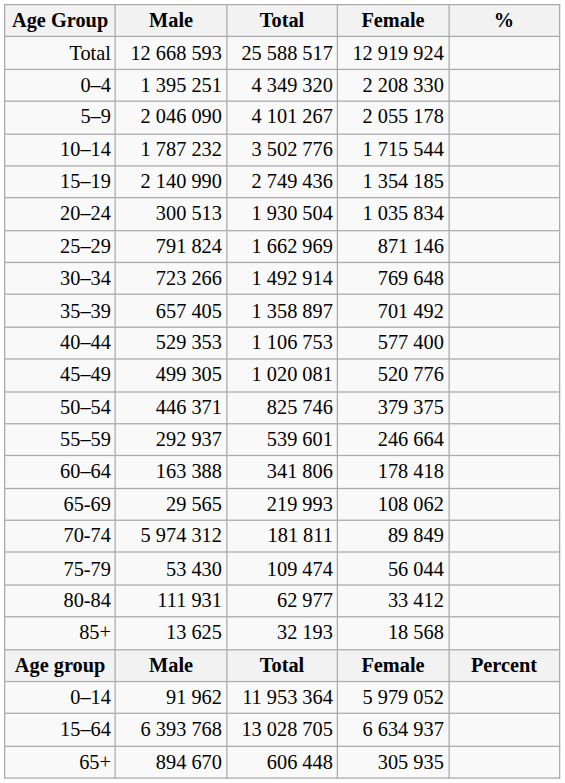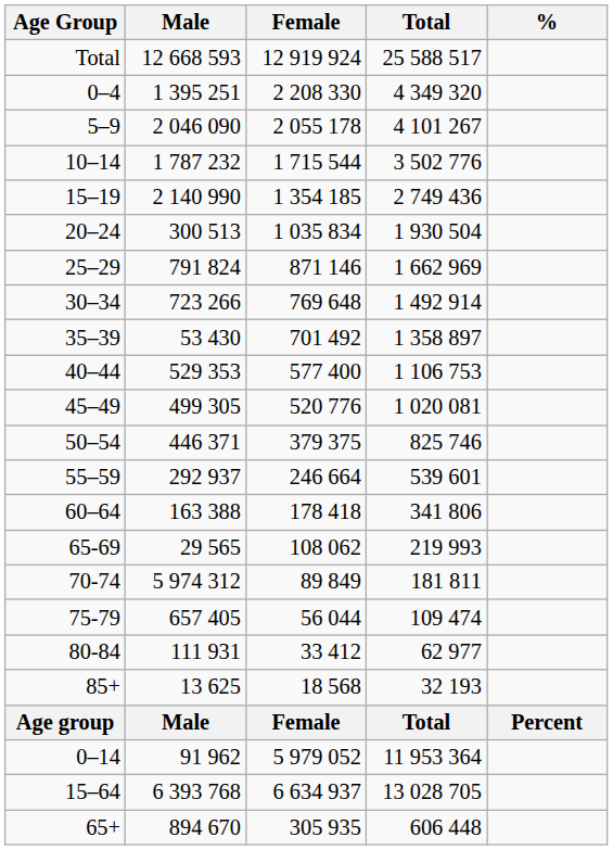 <table class="wikitable" style="text-align:right;">
 <tr>
 <th width="80pt">Age Group</th>
 <th width="80pt">Male</th>
+<th width="80pt">Female</th>
 <th width="80pt">Total</th>
-<th width="80pt">Female</th>
 <th width="80pt">%</th>
 </tr>
 <tr>
 <td>Total</td>
 <td>12 668 593</td>
+<td>12 919 924</td>
 <td>25 588 517</td>
-<td>12 919 924</td>
 <td></td>
 </tr>
 <tr>
 <td>0–4</td>
 <td>1 395 251</td>
+<td>2 208 330</td>
 <td>4 349 320</td>
-<td>2 208 330</td>
 <td></td>
 </tr>
 <tr>
 <td>5–9</td>
 <td>2 046 090</td>
+<td>2 055 178</td>
 <td>4 101 267</td>
-<td>2 055 178</td>
 <td></td>
 </tr>
 <tr>
 <td>10–14</td>
 <td>1 787 232</td>
+<td>1 715 544</td>
 <td>3 502 776</td>
-<td>1 715 544</td>
 <td></td>
 </tr>
 <tr>
 <td>15–19</td>
 <td>2 140 990</td>
+<td>1 354 185</td>
 <td>2 749 436</td>
-<td>1 354 185</td>
 <td></td>
 </tr>
 <tr>
 <td>20–24</td>
 <td>300 513</td>
+<td>1 035 834</td>
 <td>1 930 504</td>
-<td>1 035 834</td>
 <td></td>
 </tr>
 <tr>
 <td>25–29</td>
 <td>791 824</td>
+<td>871 146</td>
 <td>1 662 969</td>
-<td>871 146</td>
 <td></td>
 </tr>
 <tr>
 <td>30–34</td>
 <td>723 266</td>
+<td>769 648</td>
 <td>1 492 914</td>
-<td>769 648</td>
 <td></td>
 </tr>
 <tr>
 <td>35–39</td>
-<td>657 405</td>
+<td>53 430</td>
+<td>701 492</td>
 <td>1 358 897</td>
-<td>701 492</td>
 <td></td>
 </tr>
 <tr>
 <td>40–44</td>
 <td>529 353</td>
+<td>577 400</td>
 <td>1 106 753</td>
-<td>577 400</td>
 <td></td>
 </tr>
 <tr>
 <td>45–49</td>
 <td>499 305</td>
+<td>520 776</td>
 <td>1 020 081</td>
-<td>520 776</td>
 <td></td>
 </tr>
 <tr>
 <td>50–54</td>
 <td>446 371</td>
+<td>379 375</td>
 <td>825 746</td>
-<td>379 375</td>
 <td></td>
 </tr>
 <tr>
 <td>55–59</td>
 <td>292 937</td>
+<td>246 664</td>
 <td>539 601</td>
-<td>246 664</td>
 <td></td>
 </tr>
 <tr>
 <td>60–64</td>
 <td>163 388</td>
+<td>178 418</td>
 <td>341 806</td>
-<td>178 418</td>
 <td></td>
 </tr>
 <tr>
 <td>65-69</td>
 <td>29 565</td>
+<td>108 062</td>
 <td>219 993</td>
-<td>108 062</td>
 <td></td>
 </tr>
 <tr>
 <td>70-74</td>
 <td>5 974 312</td>
+<td>89 849</td>
 <td>181 811</td>
-<td>89 849</td>
 <td></td>
 </tr>
 <tr>
 <td>75-79</td>
-<td>53 430</td>
+<td>657 405</td>
+<td>56 044</td>
 <td>109 474</td>
-<td>56 044</td>
 <td></td>
 </tr>
 <tr>
 <td>80-84</td>
 <td>111 931</td>
+<td>33 412</td>
 <td>62 977</td>
-<td>33 412</td>
 <td></td>
 </tr>
 <tr>
 <td>85+</td>
 <td>13 625</td>
+<td>18 568</td>
 <td>32 193</td>
-<td>18 568</td>
 <td></td>
 </tr>
 <tr>
 <th width="50">Age group</th>
 <th width="80pt">Male</th>
+<th width="80">Female</th>
 <th width="80">Total</th>
-<th width="80">Female</th>
 <th width="50">Percent</th>
 </tr>
 <tr>
 <td>0–14</td>
 <td>91 962</td>
+<td>5 979 052</td>
 <td>11 953 364</td>
-<td>5 979 052</td>
 <td></td>
 </tr>
 <tr>
 <td>15–64</td>
 <td>6 393 768</td>
+<td>6 634 937</td>
 <td>13 028 705</td>
-<td>6 634 937</td>
 <td></td>
 </tr>
 <tr>
 <td>65+</td>
 <td>894 670</td>
+<td>305 935</td>
 <td>606 448</td>
-<td>305 935</td>
 <td></td>
 </tr>
 </table>
